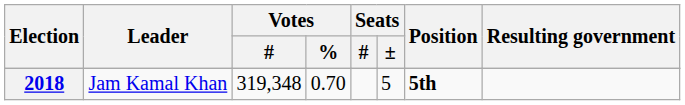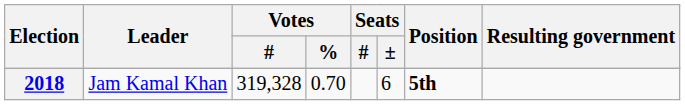 <table class="wikitable sortable">
 <tr>
 <th rowspan=2>Election</th>
 <th rowspan=2>Leader</th>
 <th colspan=2>Votes</th>
 <th colspan=2>Seats</th>
 <th rowspan=2>Position</th>
 <th rowspan=2>Resulting government</th>
 </tr>
 <tr>
 <th>#</th>
 <th>%</th>
 <th>#</th>
 <th>±</th>
 </tr>
 <tr>
 </tr>
 <tr>
 <th><a href='#'>2018</a></th>
 <td><a href='#'>Jam Kamal Khan</a></td>
-<td>319,348</td>
+<td>319,328</td>
 <td>0.70</td>
 <td></td>
-<td> 5</td>
+<td> 6</td>
 <td><strong>5th</strong></td>
 <td></td>
 </tr>
 </table>
